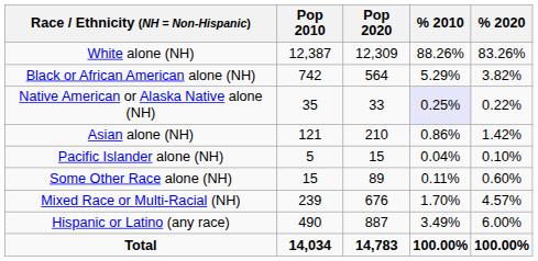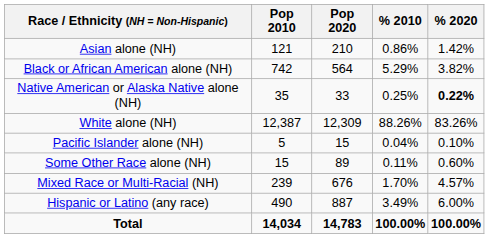 <table class="wikitable" style="text-align:center;">
 <tr>
 <th>Race / Ethnicity <small>(<em>NH = Non-Hispanic</em>)</small></th>
 <th>Pop 2010</th>
 <th>Pop 2020</th>
 <th>% 2010</th>
 <th>% 2020</th>
 </tr>
 <tr>
-<td><a href='#'>White</a> alone (NH)</td>
-<td>12,387</td>
-<td>12,309</td>
-<td>88.26%</td>
-<td>83.26%</td>
+<td><a href='#'>Asian</a> alone (NH)</td>
+<td>121</td>
+<td>210</td>
+<td>0.86%</td>
+<td>1.42%</td>
 </tr>
 <tr>
 <td><a href='#'>Black or African American</a> alone (NH)</td>
 <td>742</td>
 <td>564</td>
 <td>5.29%</td>
 <td>3.82%</td>
 </tr>
 <tr>
 <td><a href='#'>Native American</a> or <a href='#'>Alaska Native</a> alone (NH)</td>
 <td>35</td>
 <td>33</td>
-<td style="background: lavender;">0.25%</td>
-<td>0.22%</td>
+<td>0.25%</td>
+<td><strong>0.22%</strong></td>
 </tr>
 <tr>
-<td><a href='#'>Asian</a> alone (NH)</td>
-<td>121</td>
-<td>210</td>
-<td>0.86%</td>
-<td>1.42%</td>
+<td><a href='#'>White</a> alone (NH)</td>
+<td>12,387</td>
+<td>12,309</td>
+<td>88.26%</td>
+<td>83.26%</td>
 </tr>
 <tr>
 <td><a href='#'>Pacific Islander</a> alone (NH)</td>
 <td>5</td>
 <td>15</td>
 <td>0.04%</td>
 <td>0.10%</td>
 </tr>
 <tr>
 <td><a href='#'>Some Other Race</a> alone (NH)</td>
 <td>15</td>
 <td>89</td>
 <td>0.11%</td>
 <td>0.60%</td>
 </tr>
 <tr>
 <td><a href='#'>Mixed Race or Multi-Racial</a> (NH)</td>
 <td>239</td>
 <td>676</td>
 <td>1.70%</td>
 <td>4.57%</td>
 </tr>
 <tr>
 <td><a href='#'>Hispanic or Latino</a> (any race)</td>
 <td>490</td>
 <td>887</td>
 <td>3.49%</td>
 <td>6.00%</td>
 </tr>
 <tr>
 <td><strong>Total</strong></td>
 <td><strong>14,034</strong></td>
 <td><strong>14,783</strong></td>
 <td><strong>100.00%</strong></td>
 <td><strong>100.00%</strong></td>
 </tr>
 </table>
